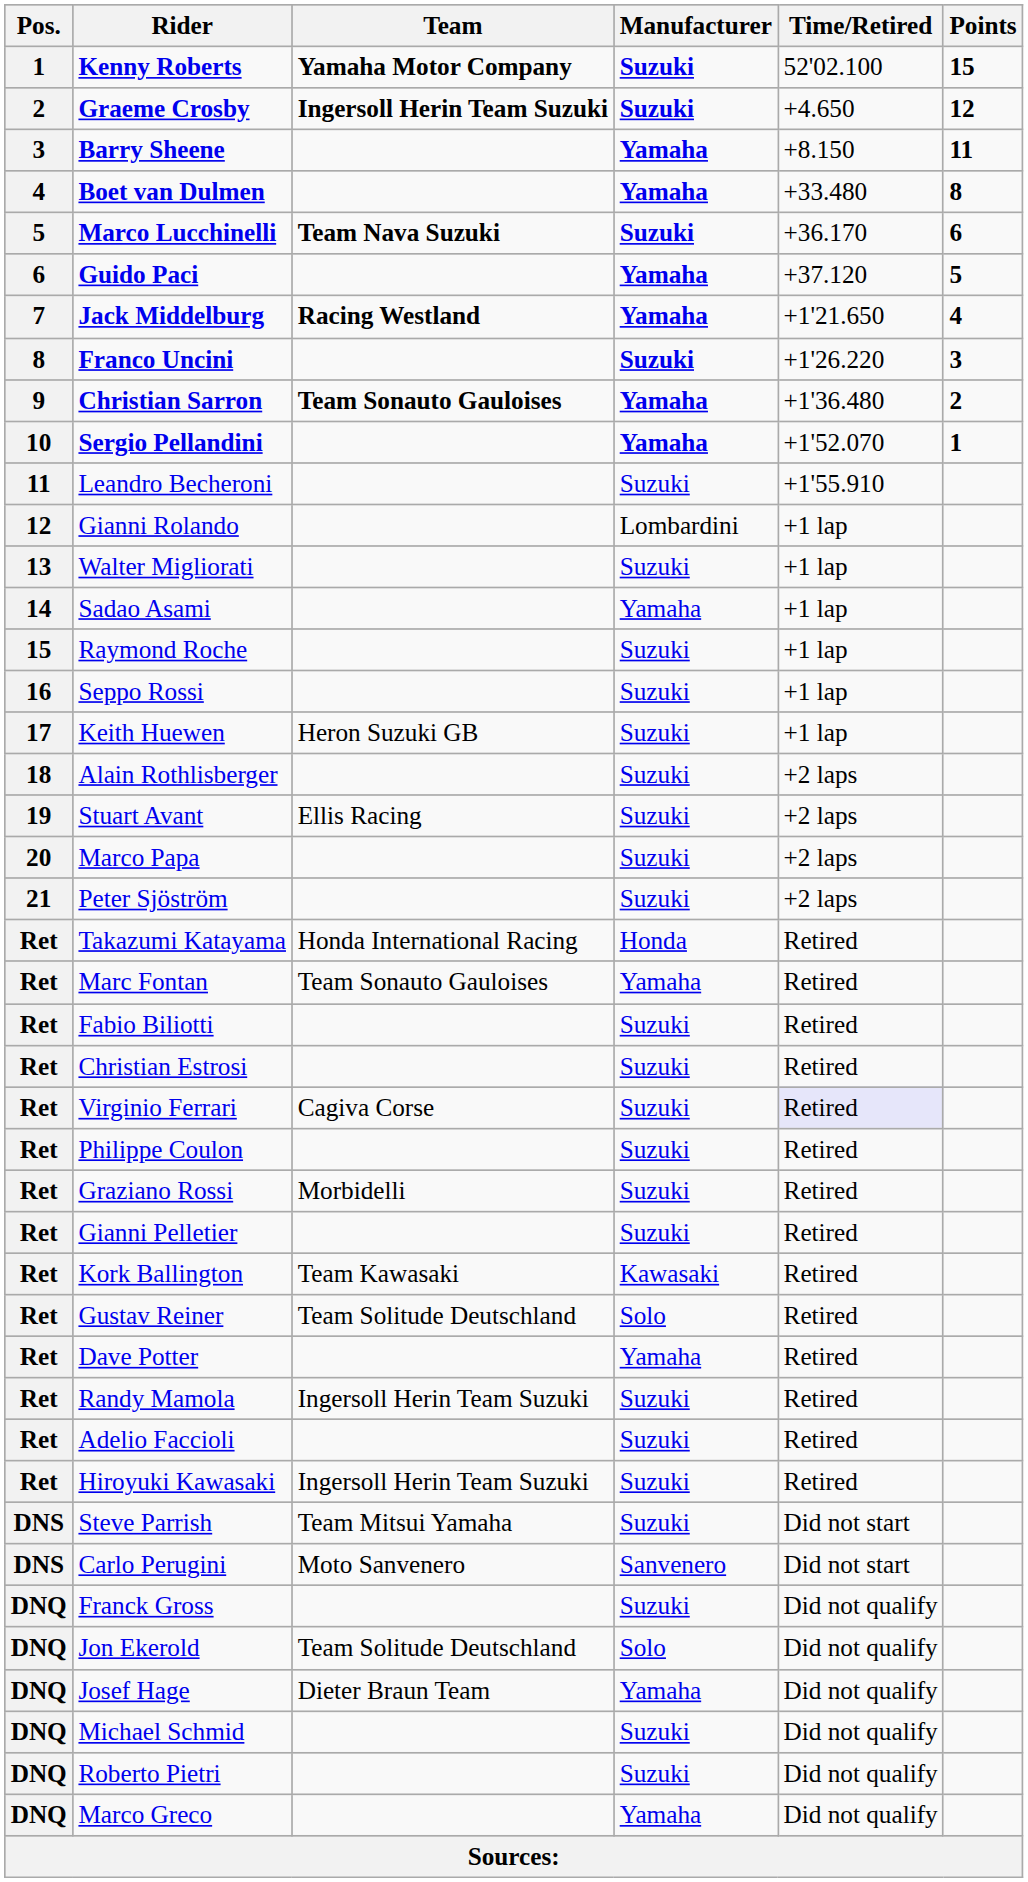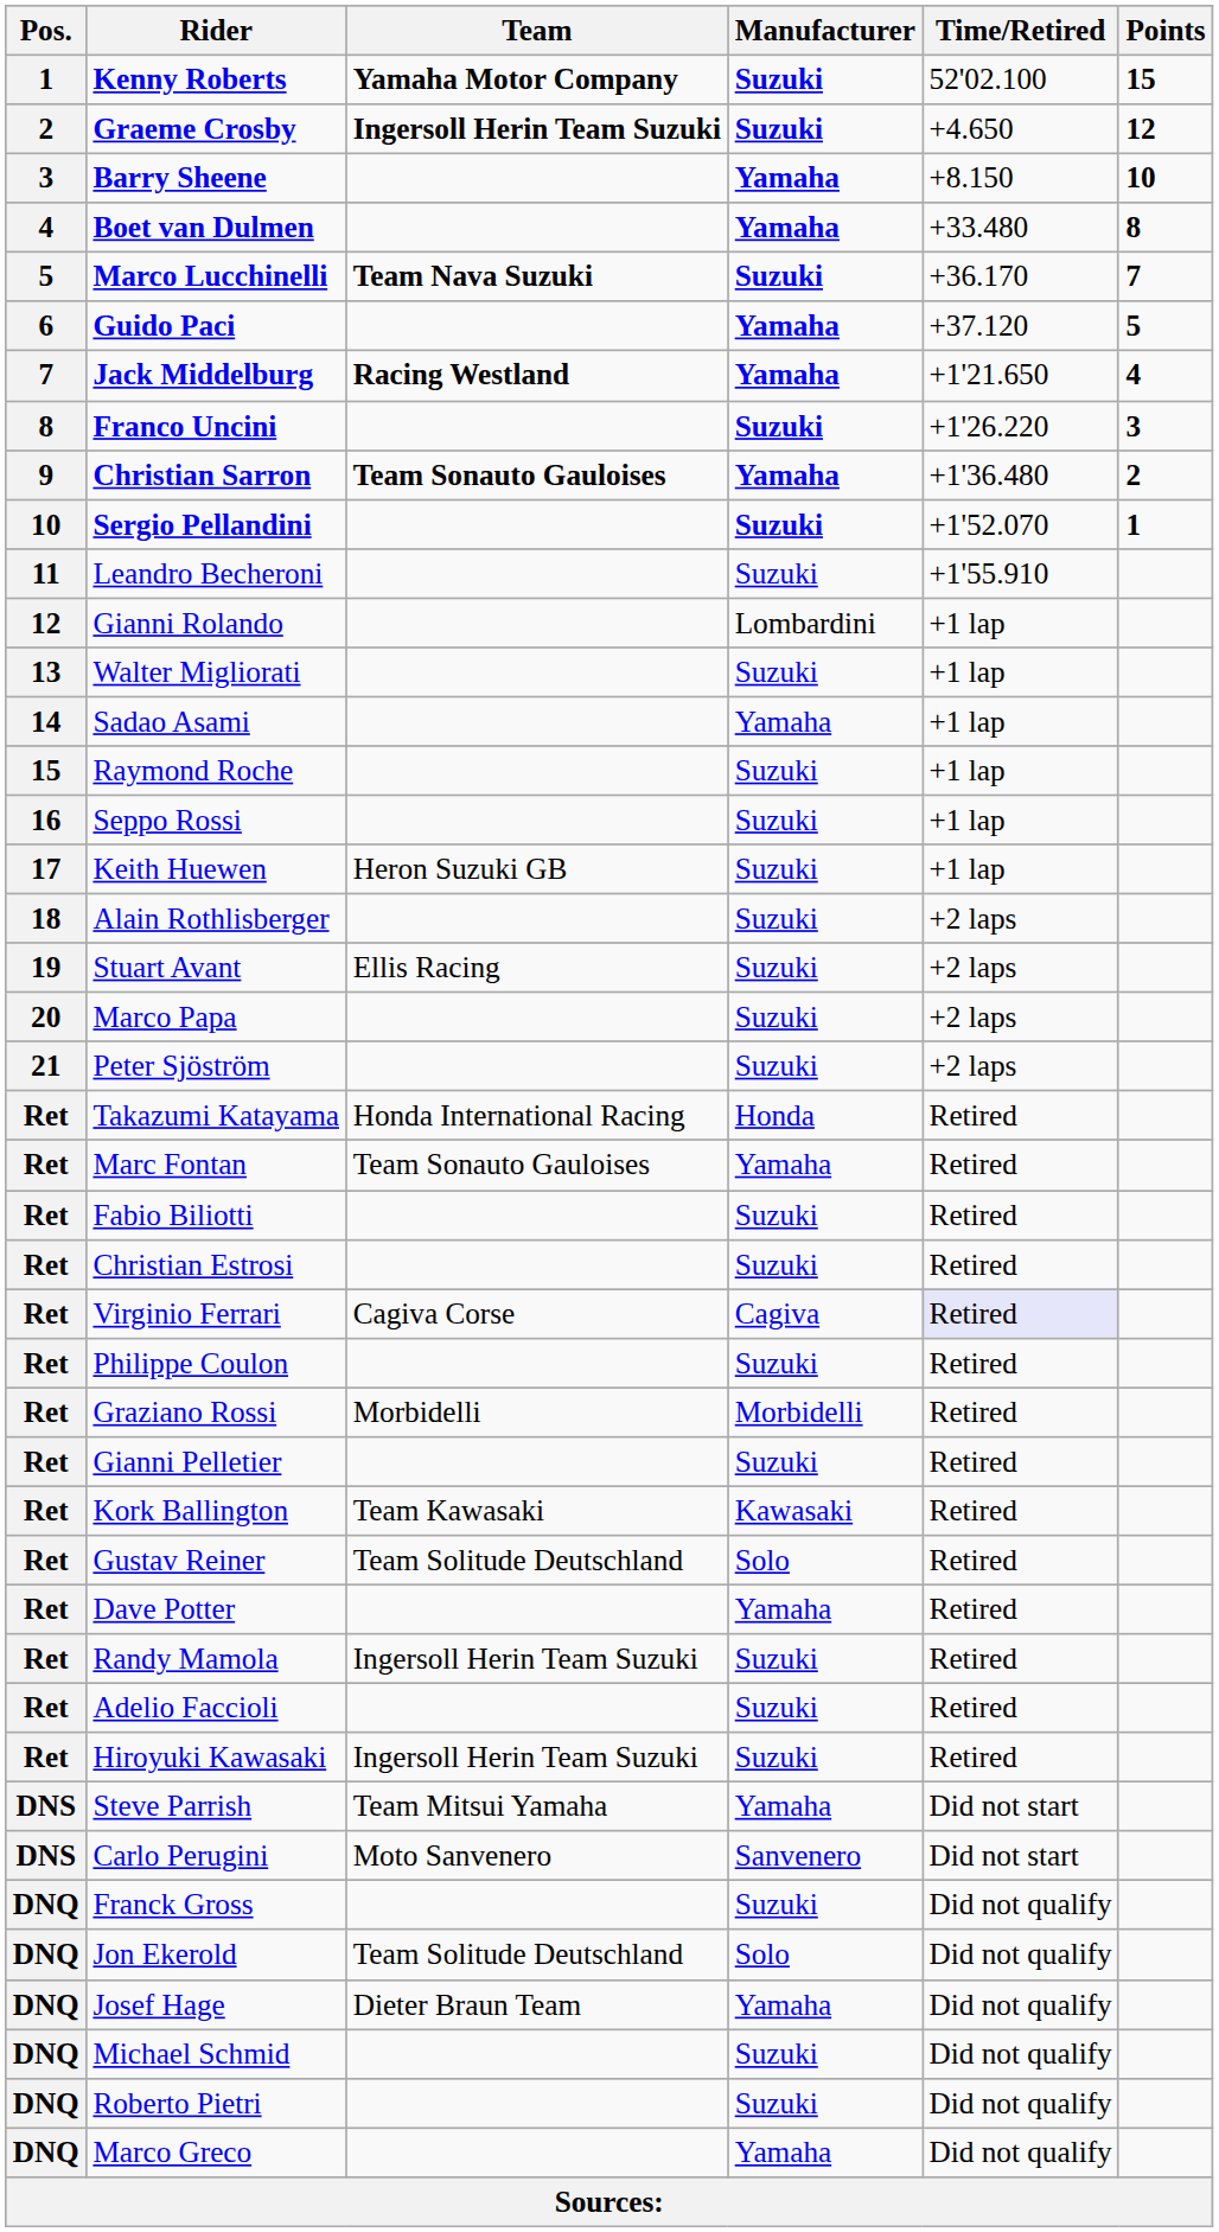 <table class="wikitable" style="font-size: 95%;">
 <tr>
 <th>Pos.</th>
 <th>Rider</th>
 <th>Team</th>
 <th>Manufacturer</th>
 <th>Time/Retired</th>
 <th>Points</th>
 </tr>
 <tr>
 <th>1</th>
 <td> <strong><a href='#'>Kenny Roberts</a></strong></td>
 <td><strong>Yamaha Motor Company</strong></td>
 <td><strong><a href='#'>Suzuki</a></strong></td>
 <td>52'02.100</td>
 <td><strong>15</strong></td>
 </tr>
 <tr>
 <th>2</th>
 <td> <strong><a href='#'>Graeme Crosby</a></strong></td>
 <td><strong>Ingersoll Herin Team Suzuki</strong></td>
 <td><strong><a href='#'>Suzuki</a></strong></td>
 <td>+4.650</td>
 <td><strong>12</strong></td>
 </tr>
 <tr>
 <th>3</th>
 <td> <strong><a href='#'>Barry Sheene</a></strong></td>
 <td></td>
 <td><strong><a href='#'>Yamaha</a></strong></td>
 <td>+8.150</td>
-<td><strong>11</strong></td>
+<td><strong>10</strong></td>
 </tr>
 <tr>
 <th>4</th>
 <td> <strong><a href='#'>Boet van Dulmen</a></strong></td>
 <td></td>
 <td><strong><a href='#'>Yamaha</a></strong></td>
 <td>+33.480</td>
 <td><strong>8</strong></td>
 </tr>
 <tr>
 <th>5</th>
 <td> <strong><a href='#'>Marco Lucchinelli</a></strong></td>
 <td><strong>Team Nava Suzuki</strong></td>
 <td><strong><a href='#'>Suzuki</a></strong></td>
 <td>+36.170</td>
-<td><strong>6</strong></td>
+<td><strong>7</strong></td>
 </tr>
 <tr>
 <th>6</th>
 <td> <strong><a href='#'>Guido Paci</a></strong></td>
 <td></td>
 <td><strong><a href='#'>Yamaha</a></strong></td>
 <td>+37.120</td>
 <td><strong>5</strong></td>
 </tr>
 <tr>
 <th>7</th>
 <td> <strong><a href='#'>Jack Middelburg</a></strong></td>
 <td><strong>Racing Westland</strong></td>
 <td><strong><a href='#'>Yamaha</a></strong></td>
 <td>+1'21.650</td>
 <td><strong>4</strong></td>
 </tr>
 <tr>
 <th>8</th>
 <td> <strong><a href='#'>Franco Uncini</a></strong></td>
 <td></td>
 <td><strong><a href='#'>Suzuki</a></strong></td>
 <td>+1'26.220</td>
 <td><strong>3</strong></td>
 </tr>
 <tr>
 <th>9</th>
 <td> <strong><a href='#'>Christian Sarron</a></strong></td>
 <td><strong>Team Sonauto Gauloises</strong></td>
 <td><strong><a href='#'>Yamaha</a></strong></td>
 <td>+1'36.480</td>
 <td><strong>2</strong></td>
 </tr>
 <tr>
 <th>10</th>
 <td> <strong><a href='#'>Sergio Pellandini</a></strong></td>
 <td></td>
-<td><strong><a href='#'>Yamaha</a></strong></td>
+<td><strong><a href='#'>Suzuki</a></strong></td>
 <td>+1'52.070</td>
 <td><strong>1</strong></td>
 </tr>
 <tr>
 <th>11</th>
 <td> <a href='#'>Leandro Becheroni</a></td>
 <td></td>
 <td><a href='#'>Suzuki</a></td>
 <td>+1'55.910</td>
 <td></td>
 </tr>
 <tr>
 <th>12</th>
 <td> <a href='#'>Gianni Rolando</a></td>
 <td></td>
 <td>Lombardini</td>
 <td>+1 lap</td>
 <td></td>
 </tr>
 <tr>
 <th>13</th>
 <td> <a href='#'>Walter Migliorati</a></td>
 <td></td>
 <td><a href='#'>Suzuki</a></td>
 <td>+1 lap</td>
 <td></td>
 </tr>
 <tr>
 <th>14</th>
 <td> <a href='#'>Sadao Asami</a></td>
 <td></td>
 <td><a href='#'>Yamaha</a></td>
 <td>+1 lap</td>
 <td></td>
 </tr>
 <tr>
 <th>15</th>
 <td> <a href='#'>Raymond Roche</a></td>
 <td></td>
 <td><a href='#'>Suzuki</a></td>
 <td>+1 lap</td>
 <td></td>
 </tr>
 <tr>
 <th>16</th>
 <td> <a href='#'>Seppo Rossi</a></td>
 <td></td>
 <td><a href='#'>Suzuki</a></td>
 <td>+1 lap</td>
 <td></td>
 </tr>
 <tr>
 <th>17</th>
 <td> <a href='#'>Keith Huewen</a></td>
 <td>Heron Suzuki GB</td>
 <td><a href='#'>Suzuki</a></td>
 <td>+1 lap</td>
 <td></td>
 </tr>
 <tr>
 <th>18</th>
 <td> <a href='#'>Alain Rothlisberger</a></td>
 <td></td>
 <td><a href='#'>Suzuki</a></td>
 <td>+2 laps</td>
 <td></td>
 </tr>
 <tr>
 <th>19</th>
 <td> <a href='#'>Stuart Avant</a></td>
 <td>Ellis Racing</td>
 <td><a href='#'>Suzuki</a></td>
 <td>+2 laps</td>
 <td></td>
 </tr>
 <tr>
 <th>20</th>
 <td> <a href='#'>Marco Papa</a></td>
 <td></td>
 <td><a href='#'>Suzuki</a></td>
 <td>+2 laps</td>
 <td></td>
 </tr>
 <tr>
 <th>21</th>
 <td> <a href='#'>Peter Sjöström</a></td>
 <td></td>
 <td><a href='#'>Suzuki</a></td>
 <td>+2 laps</td>
 <td></td>
 </tr>
 <tr>
 <th>Ret</th>
 <td> <a href='#'>Takazumi Katayama</a></td>
 <td>Honda International Racing</td>
 <td><a href='#'>Honda</a></td>
 <td>Retired</td>
 <td></td>
 </tr>
 <tr>
 <th>Ret</th>
 <td> <a href='#'>Marc Fontan</a></td>
 <td>Team Sonauto Gauloises</td>
 <td><a href='#'>Yamaha</a></td>
 <td>Retired</td>
 <td></td>
 </tr>
 <tr>
 <th>Ret</th>
 <td> <a href='#'>Fabio Biliotti</a></td>
 <td></td>
 <td><a href='#'>Suzuki</a></td>
 <td>Retired</td>
 <td></td>
 </tr>
 <tr>
 <th>Ret</th>
 <td> <a href='#'>Christian Estrosi</a></td>
 <td></td>
 <td><a href='#'>Suzuki</a></td>
 <td>Retired</td>
 <td></td>
 </tr>
 <tr>
 <th>Ret</th>
 <td> <a href='#'>Virginio Ferrari</a></td>
 <td>Cagiva Corse</td>
-<td><a href='#'>Suzuki</a></td>
+<td><a href='#'>Cagiva</a></td>
 <td style="background: lavender;">Retired</td>
 <td></td>
 </tr>
 <tr>
 <th>Ret</th>
 <td> <a href='#'>Philippe Coulon</a></td>
 <td></td>
 <td><a href='#'>Suzuki</a></td>
 <td>Retired</td>
 <td></td>
 </tr>
 <tr>
 <th>Ret</th>
 <td> <a href='#'>Graziano Rossi</a></td>
 <td>Morbidelli</td>
-<td><a href='#'>Suzuki</a></td>
+<td><a href='#'>Morbidelli</a></td>
 <td>Retired</td>
 <td></td>
 </tr>
 <tr>
 <th>Ret</th>
 <td> <a href='#'>Gianni Pelletier</a></td>
 <td></td>
 <td><a href='#'>Suzuki</a></td>
 <td>Retired</td>
 <td></td>
 </tr>
 <tr>
 <th>Ret</th>
 <td> <a href='#'>Kork Ballington</a></td>
 <td>Team Kawasaki</td>
 <td><a href='#'>Kawasaki</a></td>
 <td>Retired</td>
 <td></td>
 </tr>
 <tr>
 <th>Ret</th>
 <td> <a href='#'>Gustav Reiner</a></td>
 <td>Team Solitude Deutschland</td>
 <td><a href='#'>Solo</a></td>
 <td>Retired</td>
 <td></td>
 </tr>
 <tr>
 <th>Ret</th>
 <td> <a href='#'>Dave Potter</a></td>
 <td></td>
 <td><a href='#'>Yamaha</a></td>
 <td>Retired</td>
 <td></td>
 </tr>
 <tr>
 <th>Ret</th>
 <td> <a href='#'>Randy Mamola</a></td>
 <td>Ingersoll Herin Team Suzuki</td>
 <td><a href='#'>Suzuki</a></td>
 <td>Retired</td>
 <td></td>
 </tr>
 <tr>
 <th>Ret</th>
 <td> <a href='#'>Adelio Faccioli</a></td>
 <td></td>
 <td><a href='#'>Suzuki</a></td>
 <td>Retired</td>
 <td></td>
 </tr>
 <tr>
 <th>Ret</th>
 <td> <a href='#'>Hiroyuki Kawasaki</a></td>
 <td>Ingersoll Herin Team Suzuki</td>
 <td><a href='#'>Suzuki</a></td>
 <td>Retired</td>
 <td></td>
 </tr>
 <tr>
 <th>DNS</th>
 <td> <a href='#'>Steve Parrish</a></td>
 <td>Team Mitsui Yamaha</td>
-<td><a href='#'>Suzuki</a></td>
+<td><a href='#'>Yamaha</a></td>
 <td>Did not start</td>
 <td></td>
 </tr>
 <tr>
 <th>DNS</th>
 <td> <a href='#'>Carlo Perugini</a></td>
 <td>Moto Sanvenero</td>
 <td><a href='#'>Sanvenero</a></td>
 <td>Did not start</td>
 <td></td>
 </tr>
 <tr>
 <th>DNQ</th>
 <td> <a href='#'>Franck Gross</a></td>
 <td></td>
 <td><a href='#'>Suzuki</a></td>
 <td>Did not qualify</td>
 <td></td>
 </tr>
 <tr>
 <th>DNQ</th>
 <td> <a href='#'>Jon Ekerold</a></td>
 <td>Team Solitude Deutschland</td>
 <td><a href='#'>Solo</a></td>
 <td>Did not qualify</td>
 <td></td>
 </tr>
 <tr>
 <th>DNQ</th>
 <td> <a href='#'>Josef Hage</a></td>
 <td>Dieter Braun Team</td>
 <td><a href='#'>Yamaha</a></td>
 <td>Did not qualify</td>
 <td></td>
 </tr>
 <tr>
 <th>DNQ</th>
 <td> <a href='#'>Michael Schmid</a></td>
 <td></td>
 <td><a href='#'>Suzuki</a></td>
 <td>Did not qualify</td>
 <td></td>
 </tr>
 <tr>
 <th>DNQ</th>
 <td> <a href='#'>Roberto Pietri</a></td>
 <td></td>
 <td><a href='#'>Suzuki</a></td>
 <td>Did not qualify</td>
 <td></td>
 </tr>
 <tr>
 <th>DNQ</th>
 <td> <a href='#'>Marco Greco</a></td>
 <td></td>
 <td><a href='#'>Yamaha</a></td>
 <td>Did not qualify</td>
 <td></td>
 </tr>
 <tr>
 <th colspan=8>Sources:</th>
 </tr>
 </table>
